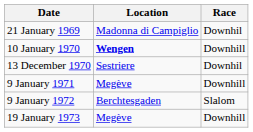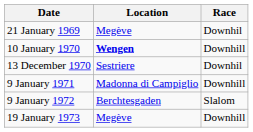 <table class="wikitable">
 <tr>
 <th>Date</th>
 <th>Location</th>
 <th>Race</th>
 </tr>
 <tr>
 <td>21 January <a href='#'>1969</a></td>
-<td> <a href='#'>Madonna di Campiglio</a></td>
+<td> <a href='#'>Megève</a></td>
 <td>Downhil</td>
 </tr>
 <tr>
 <td>10 January <a href='#'>1970</a></td>
 <td><strong> <a href='#'>Wengen</a></strong></td>
 <td>Downhill</td>
 </tr>
 <tr>
 <td>13 December <a href='#'>1970</a></td>
 <td> <a href='#'>Sestriere</a></td>
 <td>Downhil</td>
 </tr>
 <tr>
 <td>9 January <a href='#'>1971</a></td>
-<td> <a href='#'>Megève</a></td>
+<td> <a href='#'>Madonna di Campiglio</a></td>
 <td>Downhill</td>
 </tr>
 <tr>
 <td>9 January <a href='#'>1972</a></td>
 <td> <a href='#'>Berchtesgaden</a></td>
 <td>Slalom</td>
 </tr>
 <tr>
 <td>19 January <a href='#'>1973</a></td>
 <td> <a href='#'>Megève</a></td>
 <td>Downhill</td>
 </tr>
 </table>
